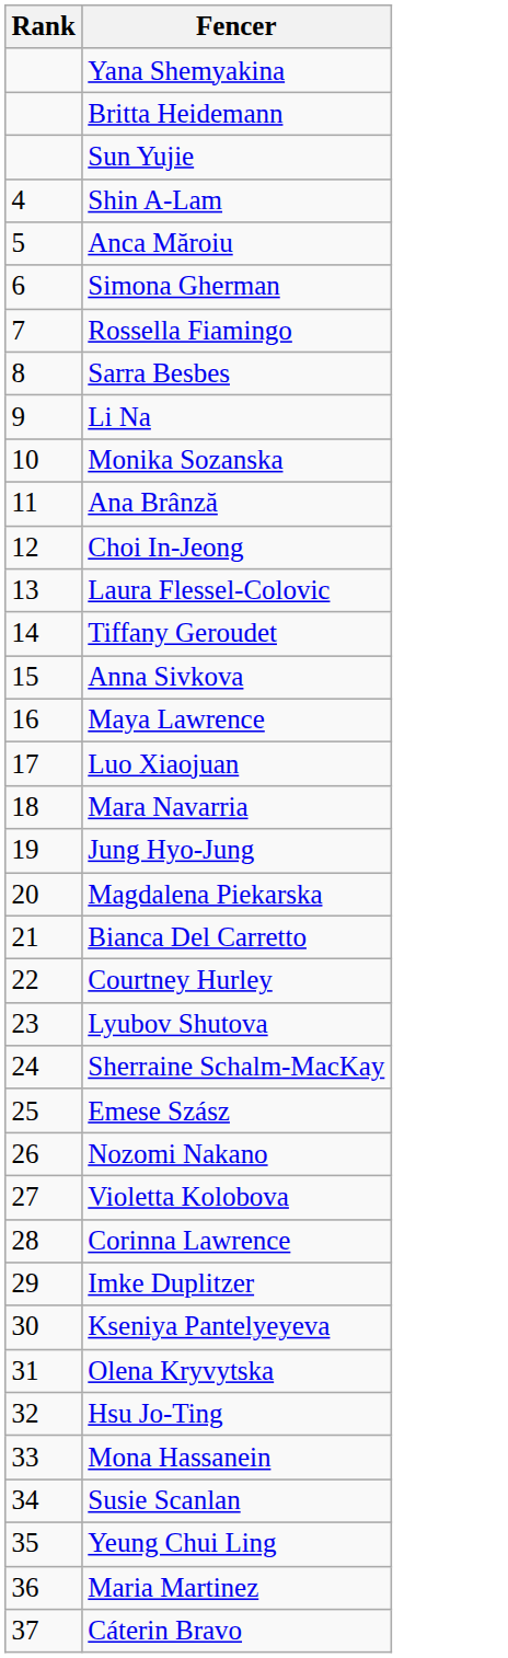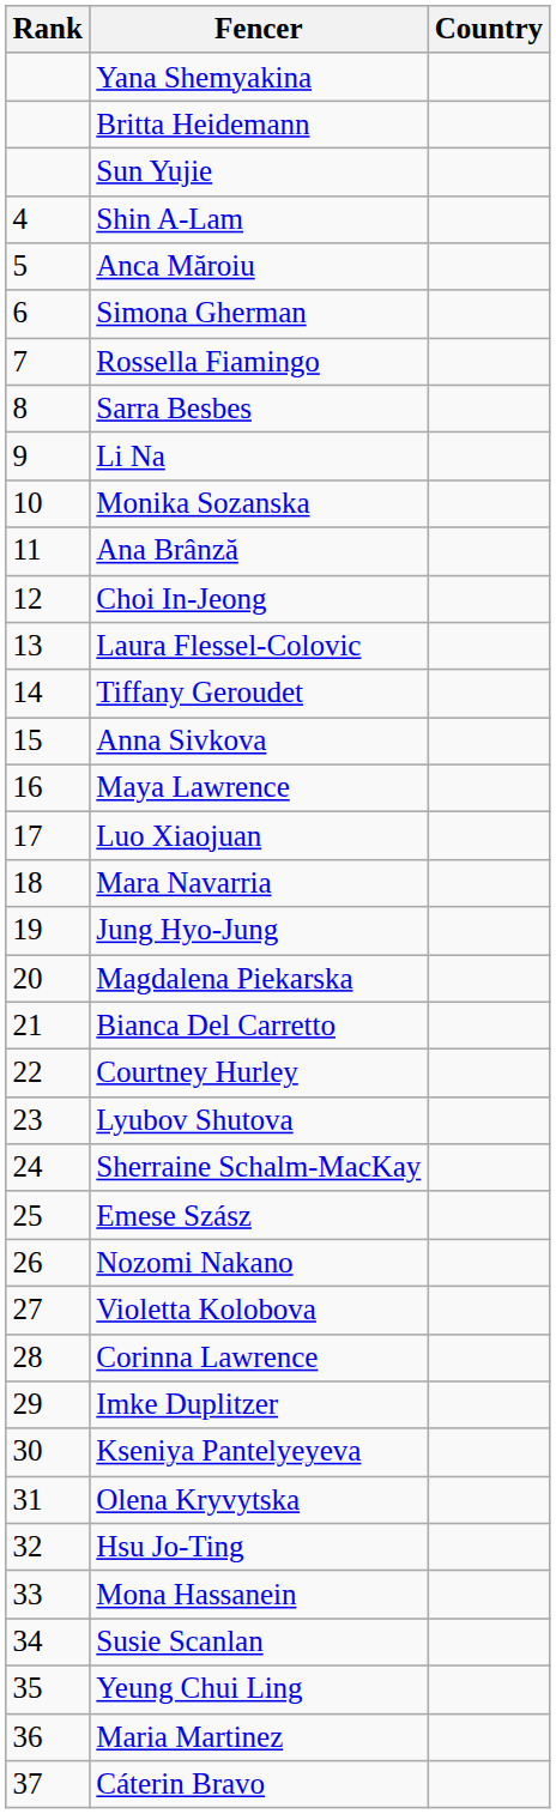 <table class="wikitable sortable" style="text-align: left;">
 <tr>
 <th>Rank</th>
 <th>Fencer</th>
+<th>Country</th>
 </tr>
 <tr>
 <td></td>
 <td><a href='#'>Yana Shemyakina</a></td>
+<td></td>
 </tr>
 <tr>
 <td></td>
 <td><a href='#'>Britta Heidemann</a></td>
+<td></td>
 </tr>
 <tr>
 <td></td>
 <td><a href='#'>Sun Yujie</a></td>
+<td></td>
 </tr>
 <tr>
 <td>4</td>
 <td><a href='#'>Shin A-Lam</a></td>
+<td></td>
 </tr>
 <tr>
 <td>5</td>
 <td><a href='#'>Anca Măroiu</a></td>
+<td></td>
 </tr>
 <tr>
 <td>6</td>
 <td><a href='#'>Simona Gherman</a></td>
+<td></td>
 </tr>
 <tr>
 <td>7</td>
 <td><a href='#'>Rossella Fiamingo</a></td>
+<td></td>
 </tr>
 <tr>
 <td>8</td>
 <td><a href='#'>Sarra Besbes</a></td>
+<td></td>
 </tr>
 <tr>
 <td>9</td>
 <td><a href='#'>Li Na</a></td>
+<td></td>
 </tr>
 <tr>
 <td>10</td>
 <td><a href='#'>Monika Sozanska</a></td>
+<td></td>
 </tr>
 <tr>
 <td>11</td>
 <td><a href='#'>Ana Brânză</a></td>
+<td></td>
 </tr>
 <tr>
 <td>12</td>
 <td><a href='#'>Choi In-Jeong</a></td>
+<td></td>
 </tr>
 <tr>
 <td>13</td>
 <td><a href='#'>Laura Flessel-Colovic</a></td>
+<td></td>
 </tr>
 <tr>
 <td>14</td>
 <td><a href='#'>Tiffany Geroudet</a></td>
+<td></td>
 </tr>
 <tr>
 <td>15</td>
 <td><a href='#'>Anna Sivkova</a></td>
+<td></td>
 </tr>
 <tr>
 <td>16</td>
 <td><a href='#'>Maya Lawrence</a></td>
+<td></td>
 </tr>
 <tr>
 <td>17</td>
 <td><a href='#'>Luo Xiaojuan</a></td>
+<td></td>
 </tr>
 <tr>
 <td>18</td>
 <td><a href='#'>Mara Navarria</a></td>
+<td></td>
 </tr>
 <tr>
 <td>19</td>
 <td><a href='#'>Jung Hyo-Jung</a></td>
+<td></td>
 </tr>
 <tr>
 <td>20</td>
 <td><a href='#'>Magdalena Piekarska</a></td>
+<td></td>
 </tr>
 <tr>
 <td>21</td>
 <td><a href='#'>Bianca Del Carretto</a></td>
+<td></td>
 </tr>
 <tr>
 <td>22</td>
 <td><a href='#'>Courtney Hurley</a></td>
+<td></td>
 </tr>
 <tr>
 <td>23</td>
 <td><a href='#'>Lyubov Shutova</a></td>
+<td></td>
 </tr>
 <tr>
 <td>24</td>
 <td><a href='#'>Sherraine Schalm-MacKay</a></td>
+<td></td>
 </tr>
 <tr>
 <td>25</td>
 <td><a href='#'>Emese Szász</a></td>
+<td></td>
 </tr>
 <tr>
 <td>26</td>
 <td><a href='#'>Nozomi Nakano</a></td>
+<td></td>
 </tr>
 <tr>
 <td>27</td>
 <td><a href='#'>Violetta Kolobova</a></td>
+<td></td>
 </tr>
 <tr>
 <td>28</td>
 <td><a href='#'>Corinna Lawrence</a></td>
+<td></td>
 </tr>
 <tr>
 <td>29</td>
 <td><a href='#'>Imke Duplitzer</a></td>
+<td></td>
 </tr>
 <tr>
 <td>30</td>
 <td><a href='#'>Kseniya Pantelyeyeva</a></td>
+<td></td>
 </tr>
 <tr>
 <td>31</td>
 <td><a href='#'>Olena Kryvytska</a></td>
+<td></td>
 </tr>
 <tr>
 <td>32</td>
 <td><a href='#'>Hsu Jo-Ting</a></td>
+<td></td>
 </tr>
 <tr>
 <td>33</td>
 <td><a href='#'>Mona Hassanein</a></td>
+<td></td>
 </tr>
 <tr>
 <td>34</td>
 <td><a href='#'>Susie Scanlan</a></td>
+<td></td>
 </tr>
 <tr>
 <td>35</td>
 <td><a href='#'>Yeung Chui Ling</a></td>
+<td></td>
 </tr>
 <tr>
 <td>36</td>
 <td><a href='#'>Maria Martinez</a></td>
+<td></td>
 </tr>
 <tr>
 <td>37</td>
 <td><a href='#'>Cáterin Bravo</a></td>
+<td></td>
 </tr>
 </table>
